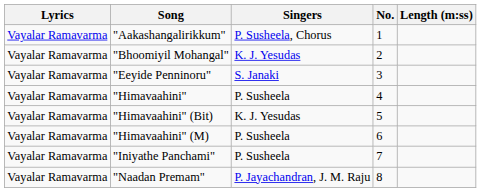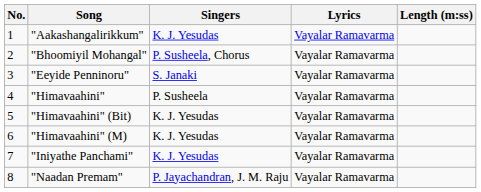 <table class="wikitable" style="font-size:95%;">
 <tr>
-<th>Lyrics</th>
+<th>No.</th>
 <th>Song</th>
 <th>Singers</th>
-<th>No.</th>
+<th>Lyrics</th>
 <th>Length (m:ss)</th>
 </tr>
 <tr>
+<td>1</td>
+<td>"Aakashangalirikkum"</td>
+<td><a href='#'>K. J. Yesudas</a></td>
 <td><a href='#'>Vayalar Ramavarma</a></td>
-<td>"Aakashangalirikkum"</td>
-<td><a href='#'>P. Susheela</a>, Chorus</td>
-<td>1</td>
 <td></td>
 </tr>
 <tr>
+<td>2</td>
+<td>"Bhoomiyil Mohangal"</td>
+<td><a href='#'>P. Susheela</a>, Chorus</td>
 <td>Vayalar Ramavarma</td>
-<td>"Bhoomiyil Mohangal"</td>
-<td><a href='#'>K. J. Yesudas</a></td>
-<td>2</td>
 <td></td>
 </tr>
 <tr>
-<td>Vayalar Ramavarma</td>
+<td>3</td>
 <td>"Eeyide Penninoru"</td>
 <td><a href='#'>S. Janaki</a></td>
-<td>3</td>
+<td>Vayalar Ramavarma</td>
 <td></td>
 </tr>
 <tr>
-<td>Vayalar Ramavarma</td>
+<td>4</td>
 <td>"Himavaahini"</td>
 <td>P. Susheela</td>
-<td>4</td>
+<td>Vayalar Ramavarma</td>
 <td></td>
 </tr>
 <tr>
-<td>Vayalar Ramavarma</td>
+<td>5</td>
 <td>"Himavaahini" (Bit)</td>
 <td>K. J. Yesudas</td>
-<td>5</td>
+<td>Vayalar Ramavarma</td>
 <td></td>
 </tr>
 <tr>
+<td>6</td>
+<td>"Himavaahini" (M)</td>
+<td>K. J. Yesudas</td>
 <td>Vayalar Ramavarma</td>
-<td>"Himavaahini" (M)</td>
-<td>P. Susheela</td>
-<td>6</td>
 <td></td>
 </tr>
 <tr>
+<td>7</td>
+<td>"Iniyathe Panchami"</td>
+<td><a href='#'>K. J. Yesudas</a></td>
 <td>Vayalar Ramavarma</td>
-<td>"Iniyathe Panchami"</td>
-<td>P. Susheela</td>
-<td>7</td>
 <td></td>
 </tr>
 <tr>
-<td>Vayalar Ramavarma</td>
+<td>8</td>
 <td>"Naadan Premam"</td>
 <td><a href='#'>P. Jayachandran</a>, J. M. Raju</td>
-<td>8</td>
+<td>Vayalar Ramavarma</td>
 <td></td>
 </tr>
 </table>
